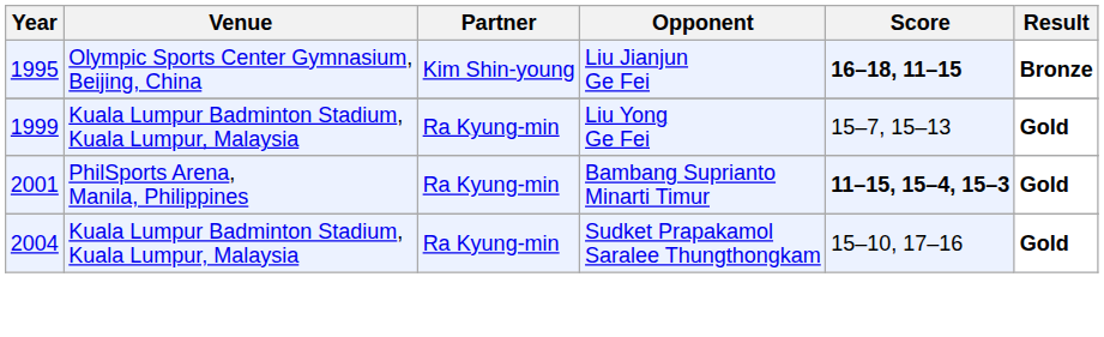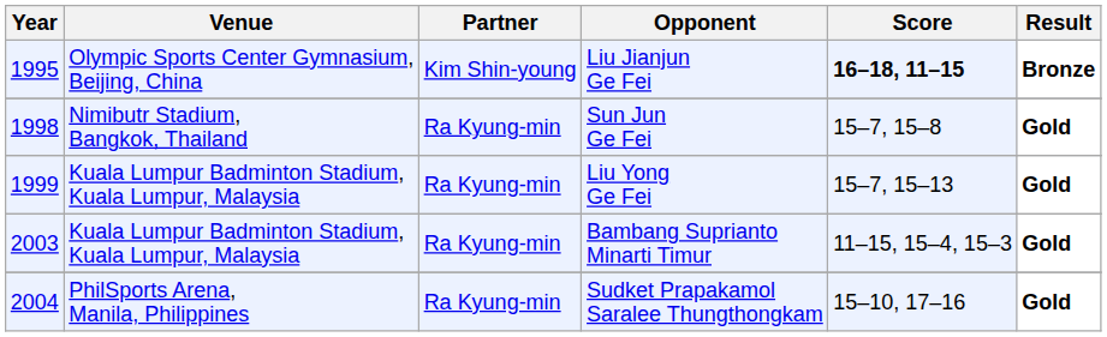 <table class="sortable wikitable" style="font-size: 90%;">
 <tr>
 <th>Year</th>
 <th>Venue</th>
 <th>Partner</th>
 <th>Opponent</th>
 <th>Score</th>
 <th>Result</th>
 </tr>
 <tr style="background:#ECF2FF">
 <td align="center"><a href='#'>1995</a></td>
 <td align="left"><a href='#'>Olympic Sports Center Gymnasium</a>,<br><a href='#'>Beijing, China</a></td>
 <td align="left"> <a href='#'>Kim Shin-young</a></td>
 <td align="left"> <a href='#'>Liu Jianjun</a> <br>  <a href='#'>Ge Fei</a></td>
 <td align="left"><strong>16–18, 11–15</strong></td>
 <td style="text-align:left; background:white"> <strong>Bronze</strong></td>
 </tr>
 <tr>
 </tr>
+<tr style="background:#ECF2FF">
+<td align="center"><a href='#'>1998</a></td>
+<td align="left"><a href='#'>Nimibutr Stadium</a>,<br><a href='#'>Bangkok, Thailand</a></td>
+<td align="left"> <a href='#'>Ra Kyung-min</a></td>
+<td align="left"> <a href='#'>Sun Jun</a> <br>  <a href='#'>Ge Fei</a></td>
+<td align="left">15–7, 15–8</td>
+<td style="text-align:left; background:white"> <strong>Gold</strong></td>
+</tr>
 <tr>
 </tr>
 <tr style="background:#ECF2FF">
 <td align="center"><a href='#'>1999</a></td>
 <td align="left"><a href='#'>Kuala Lumpur Badminton Stadium</a>,<br><a href='#'>Kuala Lumpur, Malaysia</a></td>
 <td align="left"> <a href='#'>Ra Kyung-min</a></td>
 <td align="left"> <a href='#'>Liu Yong</a> <br>  <a href='#'>Ge Fei</a></td>
 <td align="left">15–7, 15–13</td>
 <td style="text-align:left; background:white"> <strong>Gold</strong></td>
 </tr>
 <tr>
 </tr>
 <tr style="background:#ECF2FF">
-<td align="center"><a href='#'>2001</a></td>
-<td align="left"><a href='#'>PhilSports Arena</a>,<br><a href='#'>Manila, Philippines</a></td>
+<td align="center"><a href='#'>2003</a></td>
+<td align="left"><a href='#'>Kuala Lumpur Badminton Stadium</a>,<br><a href='#'>Kuala Lumpur, Malaysia</a></td>
 <td align="left"> <a href='#'>Ra Kyung-min</a></td>
 <td align="left"> <a href='#'>Bambang Suprianto</a> <br>  <a href='#'>Minarti Timur</a></td>
-<td align="left"><strong>11–15, 15–4, 15–3</strong></td>
+<td align="left">11–15, 15–4, 15–3</td>
 <td style="text-align:left; background:white"> <strong>Gold</strong></td>
 </tr>
 <tr>
 </tr>
 <tr style="background:#ECF2FF">
 <td align="center"><a href='#'>2004</a></td>
-<td align="left"><a href='#'>Kuala Lumpur Badminton Stadium</a>,<br><a href='#'>Kuala Lumpur, Malaysia</a></td>
+<td align="left"><a href='#'>PhilSports Arena</a>,<br><a href='#'>Manila, Philippines</a></td>
 <td align="left"> <a href='#'>Ra Kyung-min</a></td>
 <td align="left"> <a href='#'>Sudket Prapakamol</a> <br>  <a href='#'>Saralee Thungthongkam</a></td>
 <td align="left">15–10, 17–16</td>
 <td style="text-align:left; background:white"> <strong>Gold</strong></td>
 </tr>
 </table>
